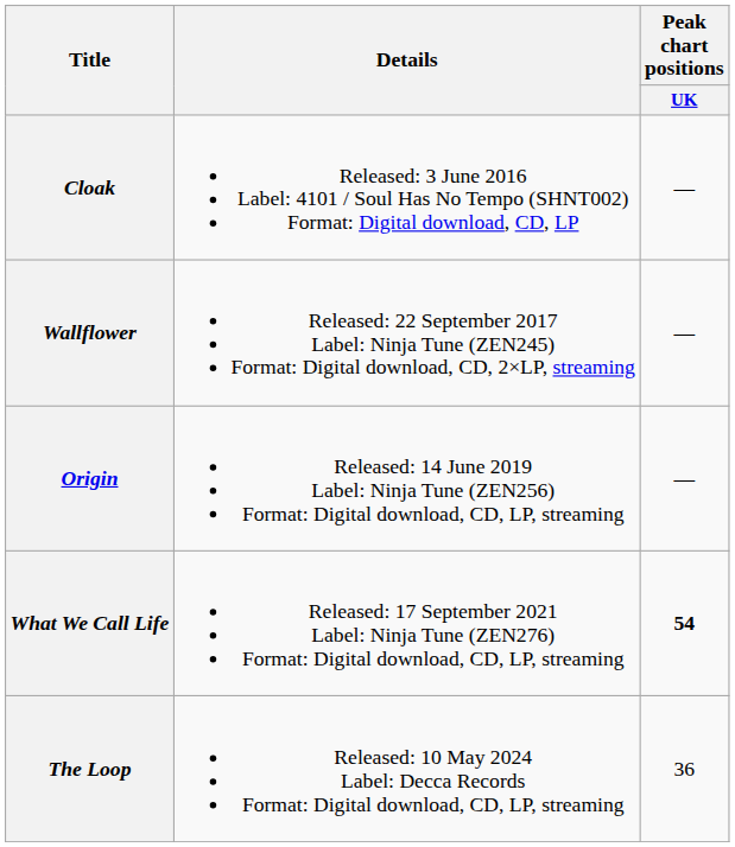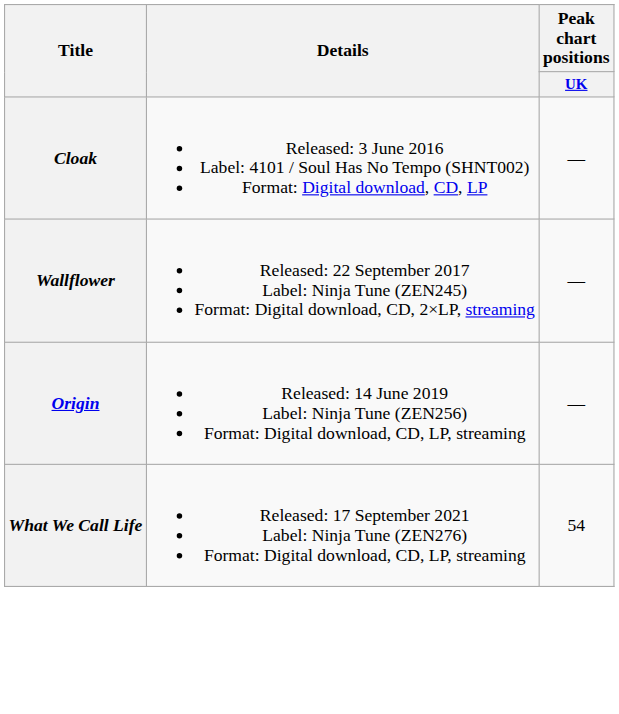 <table class="wikitable plainrowheaders" style="text-align:center;" border="1">
 <tr>
 <th scope="col" rowspan="2">Title</th>
 <th scope="col" rowspan="2">Details</th>
 <th scope="col" colspan="1">Peak chart positions</th>
 </tr>
 <tr>
 <th scope="col" style="width:3em;font-size:85%;"><a href='#'>UK</a><br></th>
 </tr>
 <tr>
 <th scope="row"><em>Cloak</em></th>
 <td><br><ul><li>Released: 3 June 2016</li><li>Label: 4101 / Soul Has No Tempo (SHNT002)</li><li>Format: <a href='#'>Digital download</a>, <a href='#'>CD</a>, <a href='#'>LP</a></li></ul></td>
 <td>—</td>
 </tr>
 <tr>
 <th scope="row"><em>Wallflower</em></th>
 <td><br><ul><li>Released: 22 September 2017</li><li>Label: Ninja Tune (ZEN245)</li><li>Format: Digital download, CD, 2×LP, <a href='#'>streaming</a></li></ul></td>
 <td>—</td>
 </tr>
 <tr>
 <th scope="row"><em><a href='#'>Origin</a></em></th>
 <td><br><ul><li>Released: 14 June 2019</li><li>Label: Ninja Tune (ZEN256)</li><li>Format: Digital download, CD, LP, streaming</li></ul></td>
 <td>—</td>
 </tr>
 <tr>
 <th scope="row"><em>What We Call Life</em></th>
 <td><br><ul><li>Released: 17 September 2021</li><li>Label: Ninja Tune (ZEN276)</li><li>Format: Digital download, CD, LP, streaming</li></ul></td>
-<td><strong>54</strong></td>
-</tr>
-<tr>
-<th scope="row"><em>The Loop</em></th>
-<td><br><ul><li>Released: 10 May 2024</li><li>Label: Decca Records</li><li>Format: Digital download, CD, LP, streaming</li></ul></td>
-<td>36</td>
+<td>54</td>
 </tr>
 </table>
